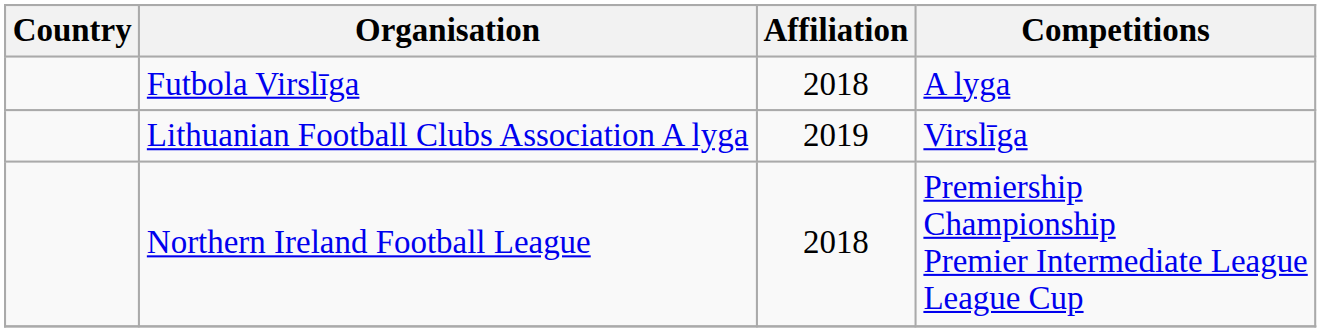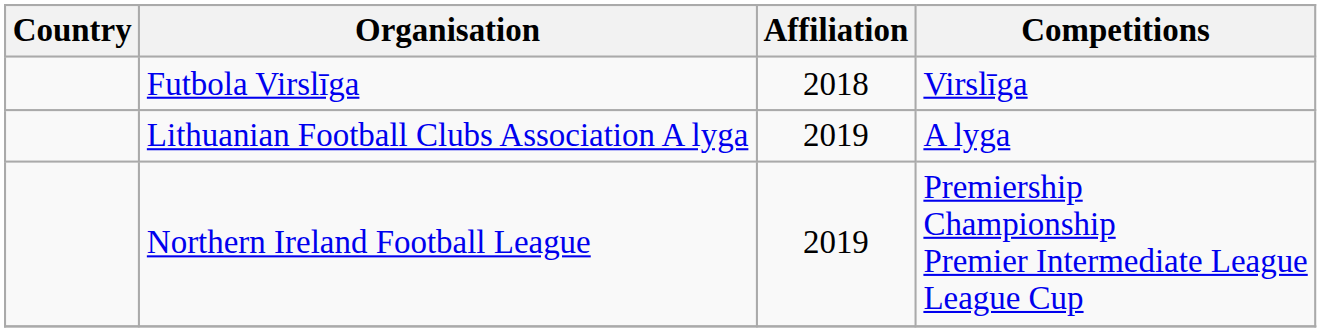 <table class="wikitable">
 <tr>
 <th>Country</th>
 <th>Organisation</th>
 <th>Affiliation</th>
 <th>Competitions</th>
 </tr>
 <tr>
 <td></td>
 <td><a href='#'>Futbola Virslīga</a></td>
 <td align="center">2018</td>
-<td><a href='#'>A lyga</a></td>
+<td><a href='#'>Virslīga</a></td>
 </tr>
 <tr>
 <td></td>
 <td><a href='#'>Lithuanian Football Clubs Association A lyga</a></td>
 <td align="center">2019</td>
-<td><a href='#'>Virslīga</a></td>
+<td><a href='#'>A lyga</a></td>
 </tr>
 <tr>
 <td></td>
 <td><a href='#'>Northern Ireland Football League</a></td>
-<td align="center">2018</td>
+<td align="center">2019</td>
 <td><a href='#'>Premiership</a> <br><a href='#'>Championship</a> <br><a href='#'>Premier Intermediate League</a>  <br><a href='#'>League Cup</a></td>
 </tr>
 <tr>
 </tr>
 </table>
